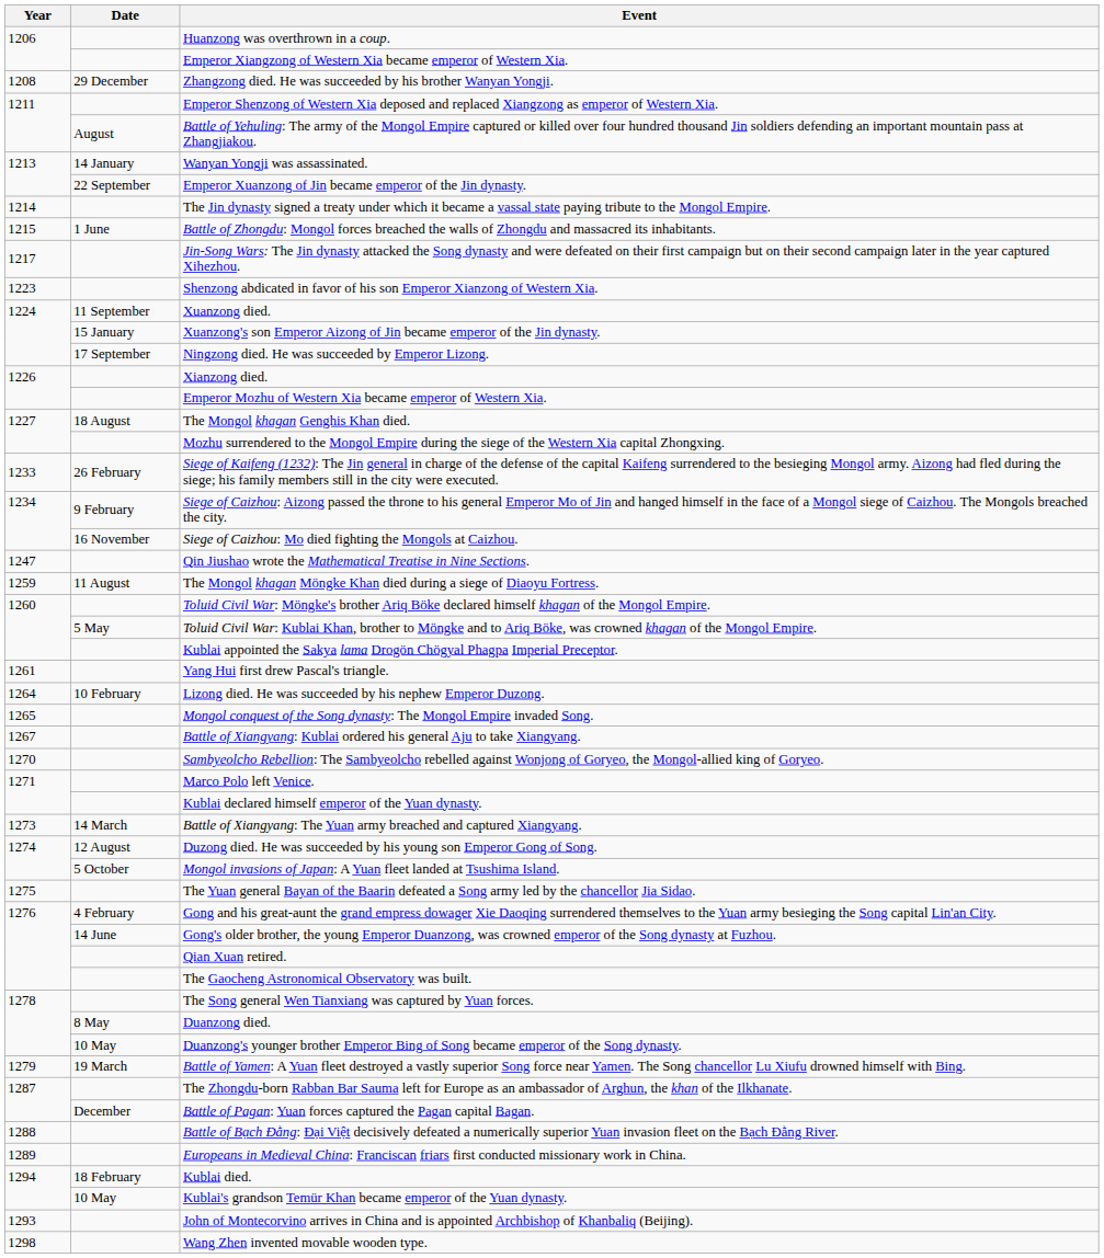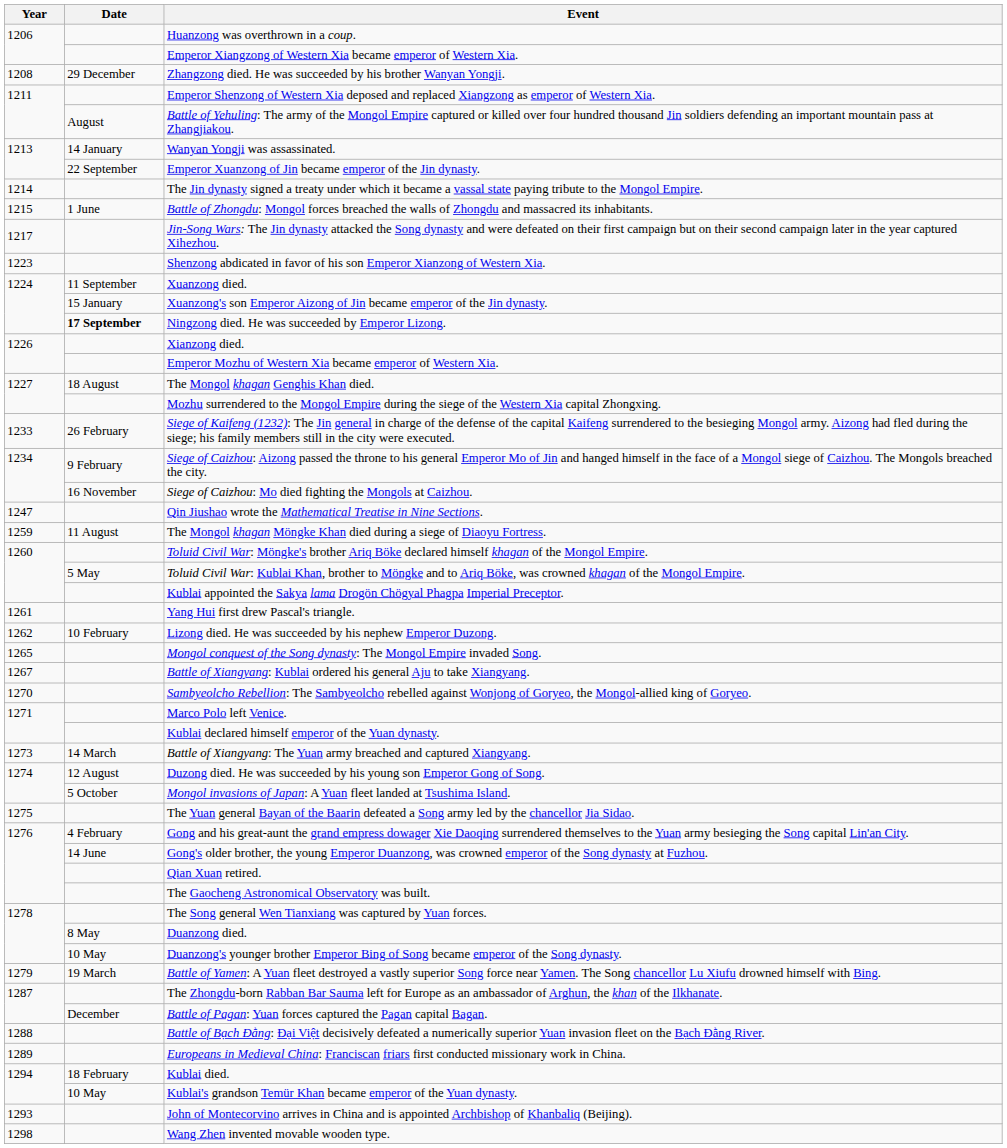 <table class="wikitable" width="100%">
 <tr>
 <th style="width:6%">Year</th>
 <th style="width:10%">Date</th>
 <th>Event</th>
 </tr>
 <tr>
 <td rowspan="2" valign="top">1206</td>
 <td></td>
 <td><a href='#'>Huanzong</a> was overthrown in a <em>coup</em>.</td>
 </tr>
 <tr>
 <td></td>
 <td><a href='#'>Emperor Xiangzong of Western Xia</a> became <a href='#'>emperor</a> of <a href='#'>Western Xia</a>.</td>
 </tr>
 <tr>
 <td>1208</td>
 <td>29 December</td>
 <td><a href='#'>Zhangzong</a> died.  He was succeeded by his brother <a href='#'>Wanyan Yongji</a>.</td>
 </tr>
 <tr>
 <td rowspan="2" valign="top">1211</td>
 <td></td>
 <td><a href='#'>Emperor Shenzong of Western Xia</a> deposed and replaced <a href='#'>Xiangzong</a> as <a href='#'>emperor</a> of <a href='#'>Western Xia</a>.</td>
 </tr>
 <tr>
 <td>August</td>
 <td><em><a href='#'>Battle of Yehuling</a></em>: The army of the <a href='#'>Mongol Empire</a> captured or killed over four hundred thousand <a href='#'>Jin</a> soldiers defending an important mountain pass at <a href='#'>Zhangjiakou</a>.</td>
 </tr>
 <tr>
 <td rowspan="2" valign="top">1213</td>
 <td>14 January</td>
 <td><a href='#'>Wanyan Yongji</a> was assassinated.</td>
 </tr>
 <tr>
 <td>22 September</td>
 <td><a href='#'>Emperor Xuanzong of Jin</a> became <a href='#'>emperor</a> of the <a href='#'>Jin dynasty</a>.</td>
 </tr>
 <tr>
 <td>1214</td>
 <td></td>
 <td>The <a href='#'>Jin dynasty</a> signed a treaty under which it became a <a href='#'>vassal state</a> paying tribute to the <a href='#'>Mongol Empire</a>.</td>
 </tr>
 <tr>
 <td>1215</td>
 <td>1 June</td>
 <td><em><a href='#'>Battle of Zhongdu</a></em>: <a href='#'>Mongol</a> forces breached the walls of <a href='#'>Zhongdu</a> and massacred its inhabitants.</td>
 </tr>
 <tr>
 <td>1217</td>
 <td></td>
 <td><em><a href='#'>Jin-Song Wars</a>:</em> The <a href='#'>Jin dynasty</a> attacked the <a href='#'>Song dynasty</a> and were defeated on their first campaign but on their second campaign later in the year captured <a href='#'>Xihezhou</a>.</td>
 </tr>
 <tr>
 <td>1223</td>
 <td></td>
 <td><a href='#'>Shenzong</a> abdicated in favor of his son <a href='#'>Emperor Xianzong of Western Xia</a>.</td>
 </tr>
 <tr>
 <td rowspan="3" valign="top">1224</td>
 <td>11 September</td>
 <td><a href='#'>Xuanzong</a> died.</td>
 </tr>
 <tr>
 <td>15 January</td>
 <td><a href='#'>Xuanzong's</a> son <a href='#'>Emperor Aizong of Jin</a> became <a href='#'>emperor</a> of the <a href='#'>Jin dynasty</a>.</td>
 </tr>
 <tr>
-<td>17 September</td>
+<td><strong>17 September</strong></td>
 <td><a href='#'>Ningzong</a> died.  He was succeeded by <a href='#'>Emperor Lizong</a>.</td>
 </tr>
 <tr>
 <td rowspan="2" valign="top">1226</td>
 <td></td>
 <td><a href='#'>Xianzong</a> died.</td>
 </tr>
 <tr>
 <td></td>
 <td><a href='#'>Emperor Mozhu of Western Xia</a> became <a href='#'>emperor</a> of <a href='#'>Western Xia</a>.</td>
 </tr>
 <tr>
 <td rowspan="2" valign="top">1227</td>
 <td>18 August</td>
 <td>The <a href='#'>Mongol</a> <em><a href='#'>khagan</a></em> <a href='#'>Genghis Khan</a> died.</td>
 </tr>
 <tr>
 <td></td>
 <td><a href='#'>Mozhu</a> surrendered to the <a href='#'>Mongol Empire</a> during the siege of the <a href='#'>Western Xia</a> capital Zhongxing.</td>
 </tr>
 <tr>
 <td>1233</td>
 <td>26 February</td>
 <td><em><a href='#'>Siege of Kaifeng (1232)</a></em>: The <a href='#'>Jin</a> <a href='#'>general</a> in charge of the defense of the capital <a href='#'>Kaifeng</a> surrendered to the besieging <a href='#'>Mongol</a> army.  <a href='#'>Aizong</a> had fled during the siege; his family members still in the city were executed.</td>
 </tr>
 <tr>
 <td rowspan="2" valign="top">1234</td>
 <td>9 February</td>
 <td><em><a href='#'>Siege of Caizhou</a></em>: <a href='#'>Aizong</a> passed the throne to his general <a href='#'>Emperor Mo of Jin</a> and hanged himself in the face of a <a href='#'>Mongol</a> siege of <a href='#'>Caizhou</a>.  The Mongols breached the city.</td>
 </tr>
 <tr>
 <td>16 November</td>
 <td><em>Siege of Caizhou</em>: <a href='#'>Mo</a> died fighting the <a href='#'>Mongols</a> at <a href='#'>Caizhou</a>.</td>
 </tr>
 <tr>
 <td>1247</td>
 <td></td>
 <td><a href='#'>Qin Jiushao</a> wrote the <em><a href='#'>Mathematical Treatise in Nine Sections</a></em>.</td>
 </tr>
 <tr>
 <td>1259</td>
 <td>11 August</td>
 <td>The <a href='#'>Mongol</a> <em><a href='#'>khagan</a></em> <a href='#'>Möngke Khan</a> died during a siege of <a href='#'>Diaoyu Fortress</a>.</td>
 </tr>
 <tr>
 <td rowspan="3" valign="top">1260</td>
 <td></td>
 <td><em><a href='#'>Toluid Civil War</a></em>: <a href='#'>Möngke's</a> brother <a href='#'>Ariq Böke</a> declared himself <em><a href='#'>khagan</a></em> of the <a href='#'>Mongol Empire</a>.</td>
 </tr>
 <tr>
 <td>5 May</td>
 <td><em>Toluid Civil War</em>: <a href='#'>Kublai Khan</a>, brother to <a href='#'>Möngke</a> and to <a href='#'>Ariq Böke</a>, was crowned <em><a href='#'>khagan</a></em> of the <a href='#'>Mongol Empire</a>.</td>
 </tr>
 <tr>
 <td></td>
 <td><a href='#'>Kublai</a> appointed the <a href='#'>Sakya</a> <em><a href='#'>lama</a></em> <a href='#'>Drogön Chögyal Phagpa</a> <a href='#'>Imperial Preceptor</a>.</td>
 </tr>
 <tr>
 <td>1261</td>
 <td></td>
 <td><a href='#'>Yang Hui</a> first drew Pascal's triangle.</td>
 </tr>
 <tr>
-<td>1264</td>
+<td>1262</td>
 <td>10 February</td>
 <td><a href='#'>Lizong</a> died.  He was succeeded by his nephew <a href='#'>Emperor Duzong</a>.</td>
 </tr>
 <tr>
 <td>1265</td>
 <td></td>
 <td><em><a href='#'>Mongol conquest of the Song dynasty</a></em>: The <a href='#'>Mongol Empire</a> invaded <a href='#'>Song</a>.</td>
 </tr>
 <tr>
 <td>1267</td>
 <td></td>
 <td><em><a href='#'>Battle of Xiangyang</a></em>: <a href='#'>Kublai</a> ordered his general <a href='#'>Aju</a> to take <a href='#'>Xiangyang</a>.</td>
 </tr>
 <tr>
 <td>1270</td>
 <td></td>
 <td><em><a href='#'>Sambyeolcho Rebellion</a></em>: The <a href='#'>Sambyeolcho</a> rebelled against <a href='#'>Wonjong of Goryeo</a>, the <a href='#'>Mongol</a>-allied king of <a href='#'>Goryeo</a>.</td>
 </tr>
 <tr>
 <td rowspan="2" valign="top">1271</td>
 <td></td>
 <td><a href='#'>Marco Polo</a> left <a href='#'>Venice</a>.</td>
 </tr>
 <tr>
 <td></td>
 <td><a href='#'>Kublai</a> declared himself <a href='#'>emperor</a> of the <a href='#'>Yuan dynasty</a>.</td>
 </tr>
 <tr>
 <td>1273</td>
 <td>14 March</td>
 <td><em>Battle of Xiangyang</em>: The <a href='#'>Yuan</a> army breached and captured <a href='#'>Xiangyang</a>.</td>
 </tr>
 <tr>
 <td rowspan="2" valign="top">1274</td>
 <td>12 August</td>
 <td><a href='#'>Duzong</a> died.  He was succeeded by his young son <a href='#'>Emperor Gong of Song</a>.</td>
 </tr>
 <tr>
 <td>5 October</td>
 <td><em><a href='#'>Mongol invasions of Japan</a></em>: A <a href='#'>Yuan</a> fleet landed at <a href='#'>Tsushima Island</a>.</td>
 </tr>
 <tr>
 <td>1275</td>
 <td></td>
 <td>The <a href='#'>Yuan</a> general <a href='#'>Bayan of the Baarin</a> defeated a <a href='#'>Song</a> army led by the <a href='#'>chancellor</a> <a href='#'>Jia Sidao</a>.</td>
 </tr>
 <tr>
 <td rowspan="4" valign="top">1276</td>
 <td>4 February</td>
 <td><a href='#'>Gong</a> and his great-aunt the <a href='#'>grand empress dowager</a> <a href='#'>Xie Daoqing</a> surrendered themselves to the <a href='#'>Yuan</a> army besieging the <a href='#'>Song</a> capital <a href='#'>Lin'an City</a>.</td>
 </tr>
 <tr>
 <td>14 June</td>
 <td><a href='#'>Gong's</a> older brother, the young <a href='#'>Emperor Duanzong</a>, was crowned <a href='#'>emperor</a> of the <a href='#'>Song dynasty</a> at <a href='#'>Fuzhou</a>.</td>
 </tr>
 <tr>
 <td></td>
 <td><a href='#'>Qian Xuan</a> retired.</td>
 </tr>
 <tr>
 <td></td>
 <td>The <a href='#'>Gaocheng Astronomical Observatory</a> was built.</td>
 </tr>
 <tr>
 <td rowspan="3" valign="top">1278</td>
 <td></td>
 <td>The <a href='#'>Song</a> general <a href='#'>Wen Tianxiang</a> was captured by <a href='#'>Yuan</a> forces.</td>
 </tr>
 <tr>
 <td>8 May</td>
 <td><a href='#'>Duanzong</a> died.</td>
 </tr>
 <tr>
 <td>10 May</td>
 <td><a href='#'>Duanzong's</a> younger brother <a href='#'>Emperor Bing of Song</a> became <a href='#'>emperor</a> of the <a href='#'>Song dynasty</a>.</td>
 </tr>
 <tr>
 <td>1279</td>
 <td>19 March</td>
 <td><em><a href='#'>Battle of Yamen</a></em>: A <a href='#'>Yuan</a> fleet destroyed a vastly superior <a href='#'>Song</a> force near <a href='#'>Yamen</a>.  The Song <a href='#'>chancellor</a> <a href='#'>Lu Xiufu</a> drowned himself with <a href='#'>Bing</a>.</td>
 </tr>
 <tr>
 <td rowspan="2" valign="top">1287</td>
 <td></td>
 <td>The <a href='#'>Zhongdu</a>-born <a href='#'>Rabban Bar Sauma</a> left for Europe as an ambassador of <a href='#'>Arghun</a>, the <em><a href='#'>khan</a></em> of the <a href='#'>Ilkhanate</a>.</td>
 </tr>
 <tr>
 <td>December</td>
 <td><em><a href='#'>Battle of Pagan</a></em>: <a href='#'>Yuan</a> forces captured the <a href='#'>Pagan</a> capital <a href='#'>Bagan</a>.</td>
 </tr>
 <tr>
 <td>1288</td>
 <td></td>
 <td><em><a href='#'>Battle of Bạch Đằng</a></em>: <a href='#'>Đại Việt</a> decisively defeated a numerically superior <a href='#'>Yuan</a> invasion fleet on the <a href='#'>Bạch Đằng River</a>.</td>
 </tr>
 <tr>
 <td>1289</td>
 <td></td>
 <td><em><a href='#'>Europeans in Medieval China</a></em>: <a href='#'>Franciscan</a> <a href='#'>friars</a> first conducted missionary work in China.</td>
 </tr>
 <tr>
 <td rowspan="2" valign="top">1294</td>
 <td>18 February</td>
 <td><a href='#'>Kublai</a> died.</td>
 </tr>
 <tr>
 <td>10 May</td>
 <td><a href='#'>Kublai's</a> grandson <a href='#'>Temür Khan</a> became <a href='#'>emperor</a> of the <a href='#'>Yuan dynasty</a>.</td>
 </tr>
 <tr>
 <td>1293</td>
 <td></td>
 <td><a href='#'>John of Montecorvino</a> arrives in China and is appointed <a href='#'>Archbishop</a> of <a href='#'>Khanbaliq</a> (Beijing).</td>
 </tr>
 <tr>
 <td>1298</td>
 <td></td>
 <td><a href='#'>Wang Zhen</a> invented movable wooden type.</td>
 </tr>
 </table>
